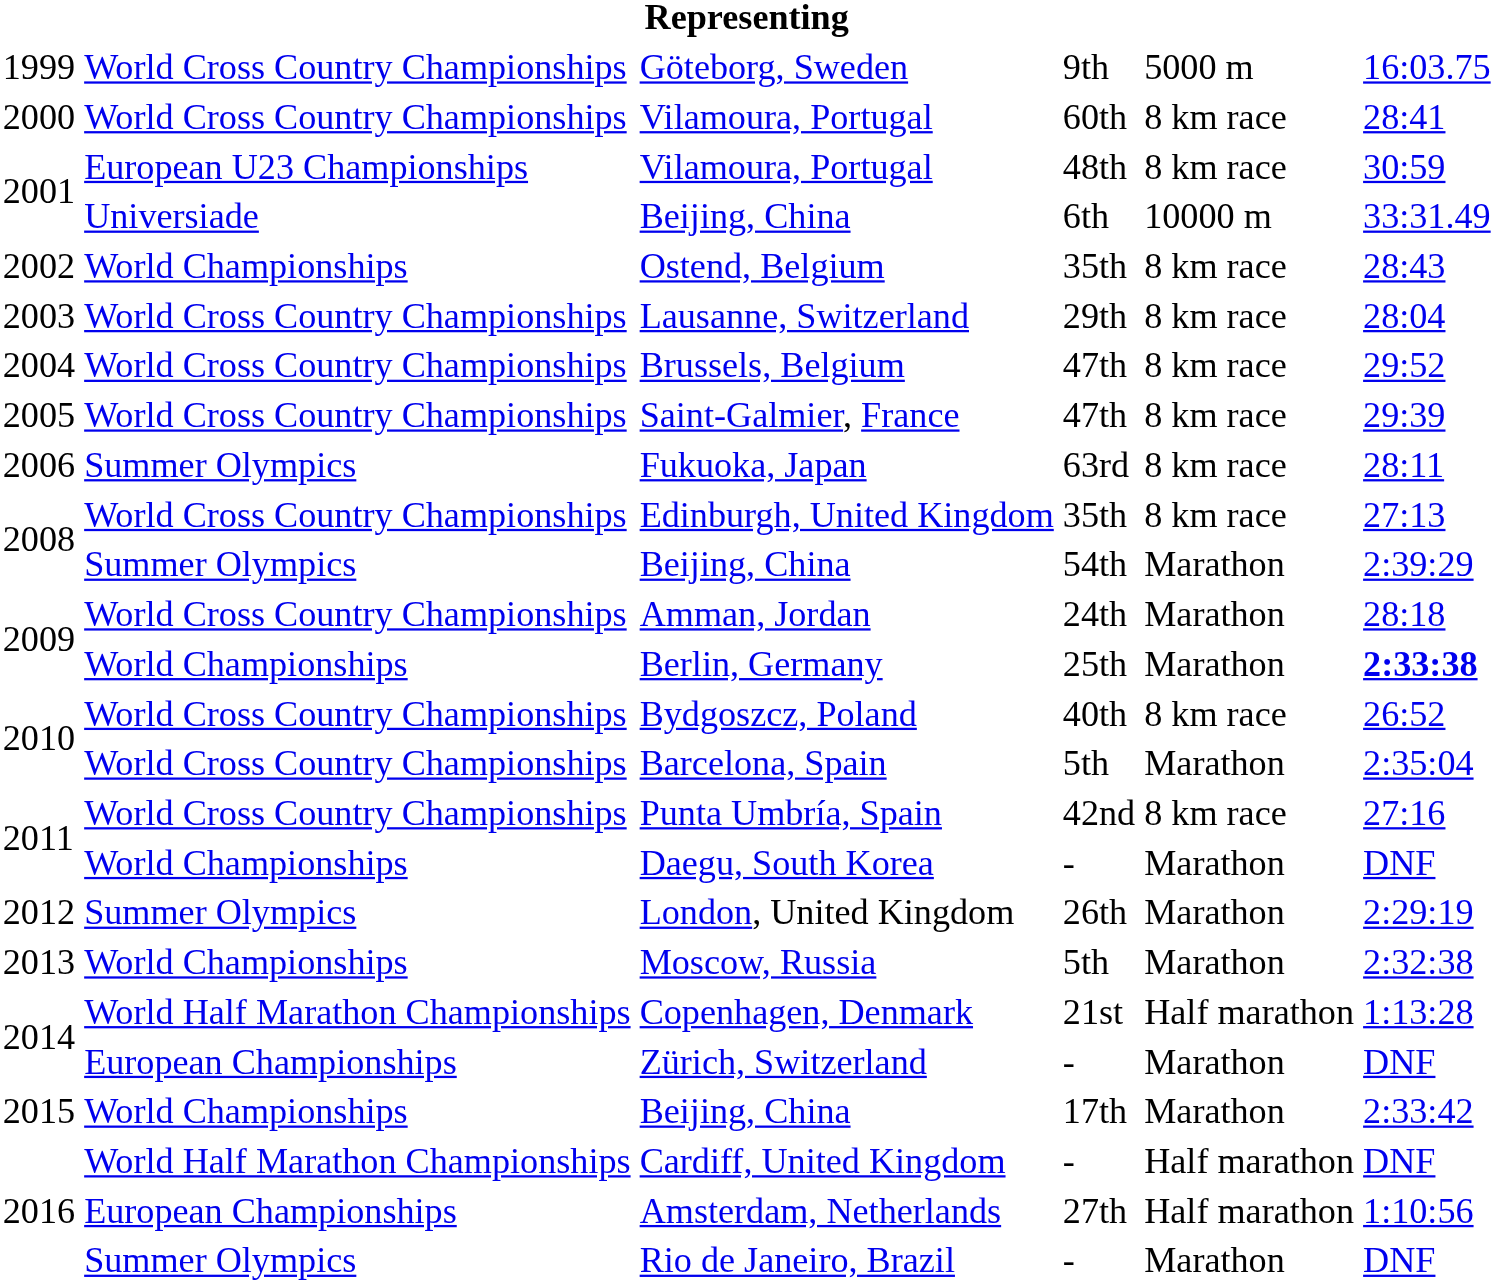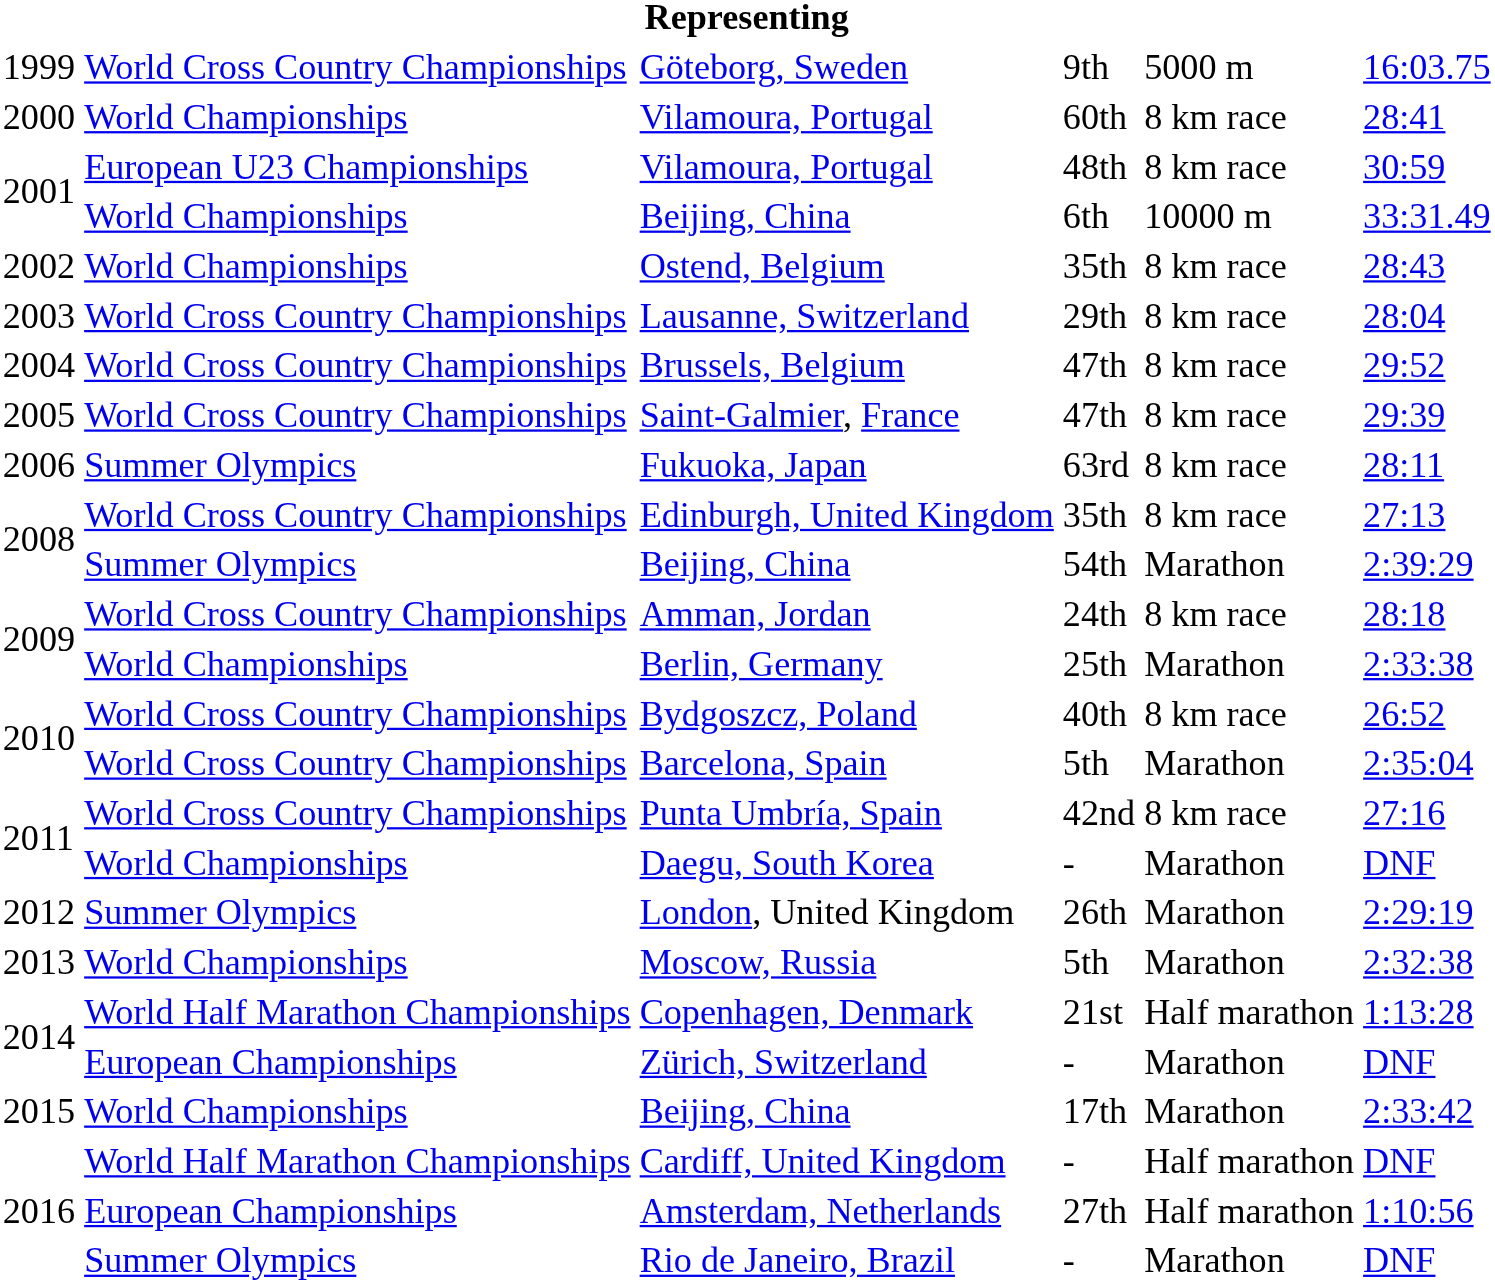 <table>
 <tr>
 <th colspan="6">Representing </th>
 </tr>
 <tr>
 <td>1999</td>
 <td><a href='#'>World Cross Country Championships</a></td>
 <td><a href='#'>Göteborg, Sweden</a></td>
 <td>9th</td>
 <td>5000 m</td>
 <td><a href='#'>16:03.75</a></td>
 </tr>
 <tr>
 <td>2000</td>
-<td><a href='#'>World Cross Country Championships</a></td>
+<td><a href='#'>World Championships</a></td>
 <td><a href='#'>Vilamoura, Portugal</a></td>
 <td>60th</td>
 <td>8 km race</td>
 <td><a href='#'>28:41</a></td>
 </tr>
 <tr>
 <td rowspan=2>2001</td>
 <td><a href='#'>European U23 Championships</a></td>
 <td><a href='#'>Vilamoura, Portugal</a></td>
 <td>48th</td>
 <td>8 km race</td>
 <td><a href='#'>30:59</a></td>
 </tr>
 <tr>
-<td><a href='#'>Universiade</a></td>
+<td><a href='#'>World Championships</a></td>
 <td><a href='#'>Beijing, China</a></td>
 <td>6th</td>
 <td>10000 m</td>
 <td><a href='#'>33:31.49</a></td>
 </tr>
 <tr>
 <td>2002</td>
 <td><a href='#'>World Championships</a></td>
 <td><a href='#'>Ostend, Belgium</a></td>
 <td>35th</td>
 <td>8 km race</td>
 <td><a href='#'>28:43</a></td>
 </tr>
 <tr>
 <td>2003</td>
 <td><a href='#'>World Cross Country Championships</a></td>
 <td><a href='#'>Lausanne, Switzerland</a></td>
 <td>29th</td>
 <td>8 km race</td>
 <td><a href='#'>28:04</a></td>
 </tr>
 <tr>
 <td>2004</td>
 <td><a href='#'>World Cross Country Championships</a></td>
 <td><a href='#'>Brussels, Belgium</a></td>
 <td>47th</td>
 <td>8 km race</td>
 <td><a href='#'>29:52</a></td>
 </tr>
 <tr>
 <td>2005</td>
 <td><a href='#'>World Cross Country Championships</a></td>
 <td><a href='#'>Saint-Galmier</a>, <a href='#'>France</a></td>
 <td>47th</td>
 <td>8 km race</td>
 <td><a href='#'>29:39</a></td>
 </tr>
 <tr>
 <td>2006</td>
 <td><a href='#'>Summer Olympics</a></td>
 <td><a href='#'>Fukuoka, Japan</a></td>
 <td>63rd</td>
 <td>8 km race</td>
 <td><a href='#'>28:11</a></td>
 </tr>
 <tr>
 <td rowspan=2>2008</td>
 <td><a href='#'>World Cross Country Championships</a></td>
 <td><a href='#'>Edinburgh, United Kingdom</a></td>
 <td>35th</td>
 <td>8 km race</td>
 <td><a href='#'>27:13</a></td>
 </tr>
 <tr>
 <td><a href='#'>Summer Olympics</a></td>
 <td><a href='#'>Beijing, China</a></td>
 <td>54th</td>
 <td>Marathon</td>
 <td><a href='#'>2:39:29</a></td>
 </tr>
 <tr>
 <td rowspan=2>2009</td>
 <td><a href='#'>World Cross Country Championships</a></td>
 <td><a href='#'>Amman, Jordan</a></td>
 <td>24th</td>
-<td>Marathon</td>
+<td>8 km race</td>
 <td><a href='#'>28:18</a></td>
 </tr>
 <tr>
 <td><a href='#'>World Championships</a></td>
 <td><a href='#'>Berlin, Germany</a></td>
 <td>25th</td>
 <td>Marathon</td>
-<td><strong><a href='#'>2:33:38</a></strong></td>
+<td><a href='#'>2:33:38</a></td>
 </tr>
 <tr>
 <td rowspan=2>2010</td>
 <td><a href='#'>World Cross Country Championships</a></td>
 <td><a href='#'>Bydgoszcz, Poland</a></td>
 <td>40th</td>
 <td>8 km race</td>
 <td><a href='#'>26:52</a></td>
 </tr>
 <tr>
 <td><a href='#'>World Cross Country Championships</a></td>
 <td><a href='#'>Barcelona, Spain</a></td>
 <td>5th</td>
 <td>Marathon</td>
 <td><a href='#'>2:35:04</a></td>
 </tr>
 <tr>
 <td rowspan=2>2011</td>
 <td><a href='#'>World Cross Country Championships</a></td>
 <td><a href='#'>Punta Umbría, Spain</a></td>
 <td>42nd</td>
 <td>8 km race</td>
 <td><a href='#'>27:16</a></td>
 </tr>
 <tr>
 <td><a href='#'>World Championships</a></td>
 <td><a href='#'>Daegu, South Korea</a></td>
 <td>-</td>
 <td>Marathon</td>
 <td><a href='#'>DNF</a></td>
 </tr>
 <tr>
 <td>2012</td>
 <td><a href='#'>Summer Olympics</a></td>
 <td><a href='#'>London</a>, United Kingdom</td>
 <td>26th</td>
 <td>Marathon</td>
 <td><a href='#'>2:29:19</a></td>
 </tr>
 <tr>
 <td>2013</td>
 <td><a href='#'>World Championships</a></td>
 <td><a href='#'>Moscow, Russia</a></td>
 <td>5th</td>
 <td>Marathon</td>
 <td><a href='#'>2:32:38</a></td>
 </tr>
 <tr>
 <td rowspan=2>2014</td>
 <td><a href='#'>World Half Marathon Championships</a></td>
 <td><a href='#'>Copenhagen, Denmark</a></td>
 <td>21st</td>
 <td>Half marathon</td>
 <td><a href='#'>1:13:28</a></td>
 </tr>
 <tr>
 <td><a href='#'>European Championships</a></td>
 <td><a href='#'>Zürich, Switzerland</a></td>
 <td>-</td>
 <td>Marathon</td>
 <td><a href='#'>DNF</a></td>
 </tr>
 <tr>
 <td>2015</td>
 <td><a href='#'>World Championships</a></td>
 <td><a href='#'>Beijing, China</a></td>
 <td>17th</td>
 <td>Marathon</td>
 <td><a href='#'>2:33:42</a></td>
 </tr>
 <tr>
 <td rowspan=3>2016</td>
 <td><a href='#'>World Half Marathon Championships</a></td>
 <td><a href='#'>Cardiff, United Kingdom</a></td>
 <td>-</td>
 <td>Half marathon</td>
 <td><a href='#'>DNF</a></td>
 </tr>
 <tr>
 <td><a href='#'>European Championships</a></td>
 <td><a href='#'>Amsterdam, Netherlands</a></td>
 <td>27th</td>
 <td>Half marathon</td>
 <td><a href='#'>1:10:56</a></td>
 </tr>
 <tr>
 <td><a href='#'>Summer Olympics</a></td>
 <td><a href='#'>Rio de Janeiro, Brazil</a></td>
 <td>-</td>
 <td>Marathon</td>
 <td><a href='#'>DNF</a></td>
 </tr>
 </table>
